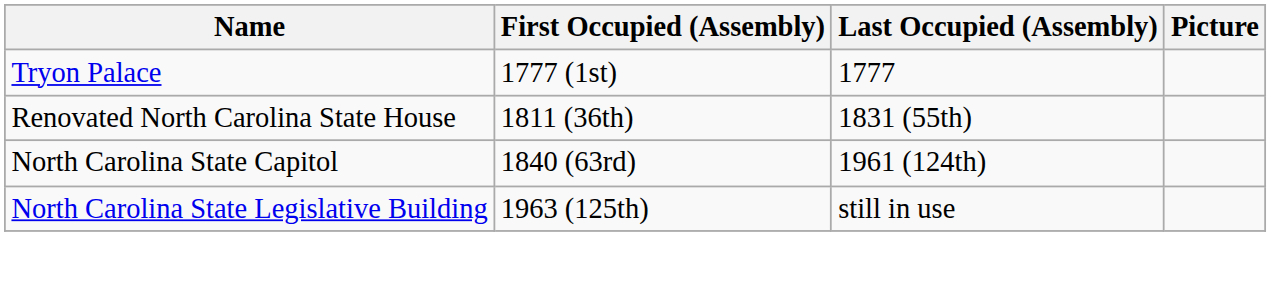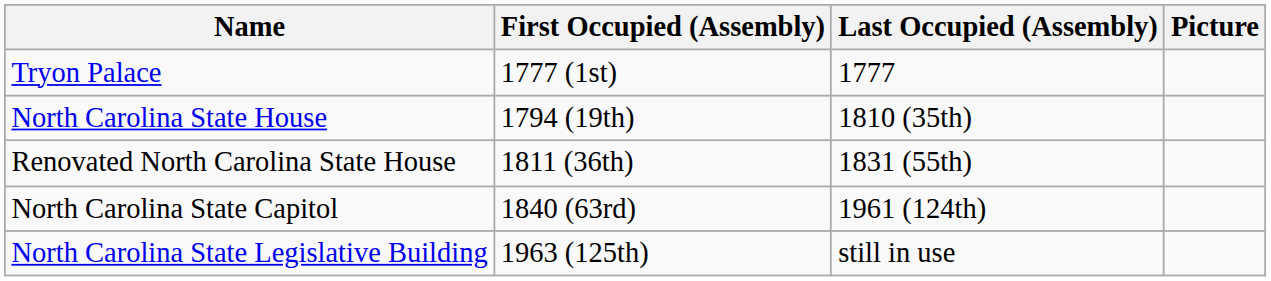 <table class = "wikitable">
 <tr>
 <th>Name</th>
 <th>First Occupied (Assembly)</th>
 <th>Last Occupied (Assembly)</th>
 <th>Picture</th>
 </tr>
 <tr>
 <td><a href='#'>Tryon Palace</a></td>
 <td>1777 (1st)</td>
 <td>1777</td>
+<td></td>
+</tr>
+<tr>
+<td><a href='#'>North Carolina State House</a></td>
+<td>1794 (19th)</td>
+<td>1810 (35th)</td>
 <td></td>
 </tr>
 <tr>
 <td>Renovated North Carolina State House</td>
 <td>1811 (36th)</td>
 <td>1831 (55th)</td>
 <td></td>
 </tr>
 <tr>
 <td>North Carolina State Capitol</td>
 <td>1840 (63rd)</td>
 <td>1961 (124th)</td>
 <td></td>
 </tr>
 <tr>
 <td><a href='#'>North Carolina State Legislative Building</a></td>
 <td>1963 (125th)</td>
 <td>still in use</td>
 <td></td>
 </tr>
 </table>
